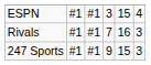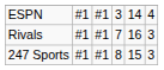 <table class="wikitable">
 <tr>
 </tr>
 <tr>
 <td>ESPN</td>
 <td>#1</td>
 <td>#1</td>
 <td>3</td>
-<td>15</td>
+<td>14</td>
 <td>4</td>
 </tr>
 <tr>
 <td>Rivals</td>
 <td>#1</td>
 <td>#1</td>
 <td>7</td>
 <td>16</td>
 <td>3</td>
 </tr>
 <tr>
 <td>247 Sports</td>
 <td>#1</td>
 <td>#1</td>
-<td>9</td>
+<td>8</td>
 <td>15</td>
 <td>3</td>
 </tr>
 </table>
